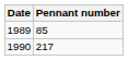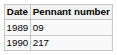 <table class="wikitable">
 <tr>
 <th>Date</th>
 <th>Pennant number</th>
 </tr>
 <tr>
 <td>1989</td>
-<td>85</td>
+<td>09</td>
 </tr>
 <tr>
 <td>1990</td>
 <td>217</td>
 </tr>
 </table>
